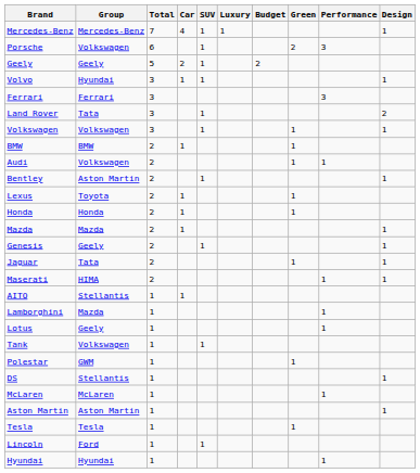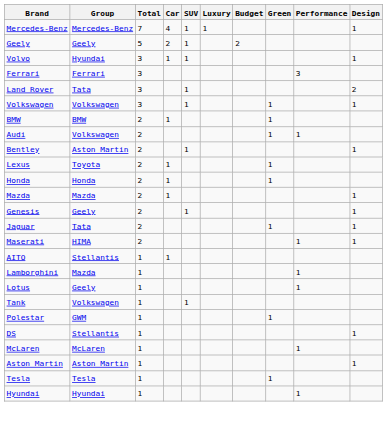 <table class="wikitable sortable">
 <tr>
 <th><small>Brand</small></th>
 <th><small>Group</small></th>
 <th><small>Total</small></th>
 <th><small>Car</small></th>
 <th><small>SUV</small></th>
 <th><small>Luxury</small></th>
 <th><small>Budget</small></th>
 <th><small>Green</small></th>
 <th><small>Performance</small></th>
 <th><small>Design</small></th>
 </tr>
 <tr>
 <td><small><a href='#'>Mercedes-Benz</a></small></td>
 <td><small><a href='#'>Mercedes-Benz</a></small></td>
 <td><small>7</small></td>
 <td><small>4</small></td>
 <td><small>1</small></td>
 <td><small>1</small></td>
 <td></td>
 <td></td>
 <td></td>
 <td><small>1</small></td>
-</tr>
-<tr>
-<td><small><a href='#'>Porsche</a></small></td>
-<td><small><a href='#'>Volkswagen</a></small></td>
-<td><small>6</small></td>
-<td></td>
-<td><small>1</small></td>
-<td></td>
-<td></td>
-<td><small>2</small></td>
-<td><small>3</small></td>
-<td></td>
 </tr>
 <tr>
 <td><small><a href='#'>Geely</a></small></td>
 <td><a href='#'><small>Geely</small></a></td>
 <td><small>5</small></td>
 <td><small>2</small></td>
 <td><small>1</small></td>
 <td></td>
 <td><small>2</small></td>
 <td></td>
 <td></td>
 <td></td>
 </tr>
 <tr>
 <td><small><a href='#'>Volvo</a></small></td>
 <td><a href='#'><small>Hyundai</small></a></td>
 <td><small>3</small></td>
 <td><small>1</small></td>
 <td><small>1</small></td>
 <td></td>
 <td></td>
 <td></td>
 <td></td>
 <td><small>1</small></td>
 </tr>
 <tr>
 <td><small><a href='#'>Ferrari</a></small></td>
 <td><small><a href='#'>Ferrari</a></small></td>
 <td><small>3</small></td>
 <td></td>
 <td></td>
 <td></td>
 <td></td>
 <td></td>
 <td><small>3</small></td>
 <td></td>
 </tr>
 <tr>
 <td><small><a href='#'>Land Rover</a></small></td>
 <td><a href='#'><small>Tata</small></a></td>
 <td><small>3</small></td>
 <td></td>
 <td><small>1</small></td>
 <td></td>
 <td></td>
 <td></td>
 <td></td>
 <td><small>2</small></td>
 </tr>
 <tr>
 <td><small><a href='#'>Volkswagen</a></small></td>
 <td><small><a href='#'>Volkswagen</a></small></td>
 <td><small>3</small></td>
 <td></td>
 <td><small>1</small></td>
 <td></td>
 <td></td>
 <td><small>1</small></td>
 <td></td>
 <td><small>1</small></td>
 </tr>
 <tr>
 <td><small><a href='#'>BMW</a></small></td>
 <td><small><a href='#'>BMW</a></small></td>
 <td><small>2</small></td>
 <td><small>1</small></td>
 <td></td>
 <td></td>
 <td></td>
 <td><small>1</small></td>
 <td></td>
 <td></td>
 </tr>
 <tr>
 <td><small><a href='#'>Audi</a></small></td>
 <td><small><a href='#'>Volkswagen</a></small></td>
 <td><small>2</small></td>
 <td></td>
 <td></td>
 <td></td>
 <td></td>
 <td><small>1</small></td>
 <td><small>1</small></td>
 <td></td>
 </tr>
 <tr>
 <td><small><a href='#'>Bentley</a></small></td>
 <td><a href='#'><small>Aston Martin</small></a></td>
 <td><small>2</small></td>
 <td></td>
 <td><small>1</small></td>
 <td></td>
 <td></td>
 <td></td>
 <td></td>
 <td><small>1</small></td>
 </tr>
 <tr>
 <td><small><a href='#'>Lexus</a></small></td>
 <td><small><a href='#'>Toyota</a></small></td>
 <td><small>2</small></td>
 <td><small>1</small></td>
 <td></td>
 <td></td>
 <td></td>
 <td><small>1</small></td>
 <td></td>
 <td></td>
 </tr>
 <tr>
 <td><small><a href='#'>Honda</a></small></td>
 <td><small><a href='#'>Honda</a></small></td>
 <td><small>2</small></td>
 <td><small>1</small></td>
 <td></td>
 <td></td>
 <td></td>
 <td><small>1</small></td>
 <td></td>
 <td></td>
 </tr>
 <tr>
 <td><small><a href='#'>Mazda</a></small></td>
 <td><small><a href='#'>Mazda</a></small></td>
 <td><small>2</small></td>
 <td><small>1</small></td>
 <td></td>
 <td></td>
 <td></td>
 <td></td>
 <td></td>
 <td><small>1</small></td>
 </tr>
 <tr>
 <td><small><a href='#'>Genesis</a></small></td>
 <td><a href='#'><small>Geely</small></a></td>
 <td><small>2</small></td>
 <td></td>
 <td><small>1</small></td>
 <td></td>
 <td></td>
 <td></td>
 <td></td>
 <td><small>1</small></td>
 </tr>
 <tr>
 <td><small><a href='#'>Jaguar</a></small></td>
 <td><a href='#'><small>Tata</small></a></td>
 <td><small>2</small></td>
 <td></td>
 <td></td>
 <td></td>
 <td></td>
 <td><small>1</small></td>
 <td></td>
 <td><small>1</small></td>
 </tr>
 <tr>
 <td><small><a href='#'>Maserati</a></small></td>
 <td><a href='#'><small>HIMA</small></a></td>
 <td><small>2</small></td>
 <td></td>
 <td></td>
 <td></td>
 <td></td>
 <td></td>
 <td><small>1</small></td>
 <td><small>1</small></td>
 </tr>
 <tr>
 <td><small><a href='#'>AITO</a></small></td>
 <td><small><a href='#'>Stellantis</a></small></td>
 <td><small>1</small></td>
 <td><small>1</small></td>
 <td></td>
 <td></td>
 <td></td>
 <td></td>
 <td></td>
 <td></td>
 </tr>
 <tr>
 <td><small><a href='#'>Lamborghini</a></small></td>
 <td><small><a href='#'>Mazda</a></small></td>
 <td><small>1</small></td>
 <td></td>
 <td></td>
 <td></td>
 <td></td>
 <td></td>
 <td><small>1</small></td>
 <td></td>
 </tr>
 <tr>
 <td><small><a href='#'>Lotus</a></small></td>
 <td><a href='#'><small>Geely</small></a></td>
 <td><small>1</small></td>
 <td></td>
 <td></td>
 <td></td>
 <td></td>
 <td></td>
 <td><small>1</small></td>
 <td></td>
 </tr>
 <tr>
 <td><small><a href='#'>Tank</a></small></td>
 <td><small><a href='#'>Volkswagen</a></small></td>
 <td><small>1</small></td>
 <td></td>
 <td><small>1</small></td>
 <td></td>
 <td></td>
 <td></td>
 <td></td>
 <td></td>
 </tr>
 <tr>
 <td><small><a href='#'>Polestar</a></small></td>
 <td><a href='#'><small>GWM</small></a></td>
 <td><small>1</small></td>
 <td></td>
 <td></td>
 <td></td>
 <td></td>
 <td><small>1</small></td>
 <td></td>
 <td></td>
 </tr>
 <tr>
 <td><small><a href='#'>DS</a></small></td>
 <td><small><a href='#'>Stellantis</a></small></td>
 <td><small>1</small></td>
 <td></td>
 <td></td>
 <td></td>
 <td></td>
 <td></td>
 <td></td>
 <td><small>1</small></td>
 </tr>
 <tr>
 <td><small><a href='#'>McLaren</a></small></td>
 <td><a href='#'><small>McLaren</small></a></td>
 <td><small>1</small></td>
 <td></td>
 <td></td>
 <td></td>
 <td></td>
 <td></td>
 <td><small>1</small></td>
 <td></td>
 </tr>
 <tr>
 <td><small><a href='#'>Aston Martin</a></small></td>
 <td><a href='#'><small>Aston Martin</small></a></td>
 <td><small>1</small></td>
 <td></td>
 <td></td>
 <td></td>
 <td></td>
 <td></td>
 <td></td>
 <td><small>1</small></td>
 </tr>
 <tr>
 <td><small><a href='#'>Tesla</a></small></td>
 <td><a href='#'><small>Tesla</small></a></td>
 <td><small>1</small></td>
 <td></td>
 <td></td>
 <td></td>
 <td></td>
 <td><small>1</small></td>
 <td></td>
 <td></td>
 </tr>
 <tr>
-<td><small><a href='#'>Lincoln</a></small></td>
-<td><a href='#'><small>Ford</small></a></td>
-<td><small>1</small></td>
-<td></td>
-<td><small>1</small></td>
-<td></td>
-<td></td>
-<td></td>
-<td></td>
-<td></td>
-</tr>
-<tr>
 <td><a href='#'><small>Hyundai</small></a></td>
 <td><a href='#'><small>Hyundai</small></a></td>
 <td><small>1</small></td>
 <td></td>
 <td></td>
 <td></td>
 <td></td>
 <td></td>
 <td><small>1</small></td>
 <td></td>
 </tr>
 </table>
